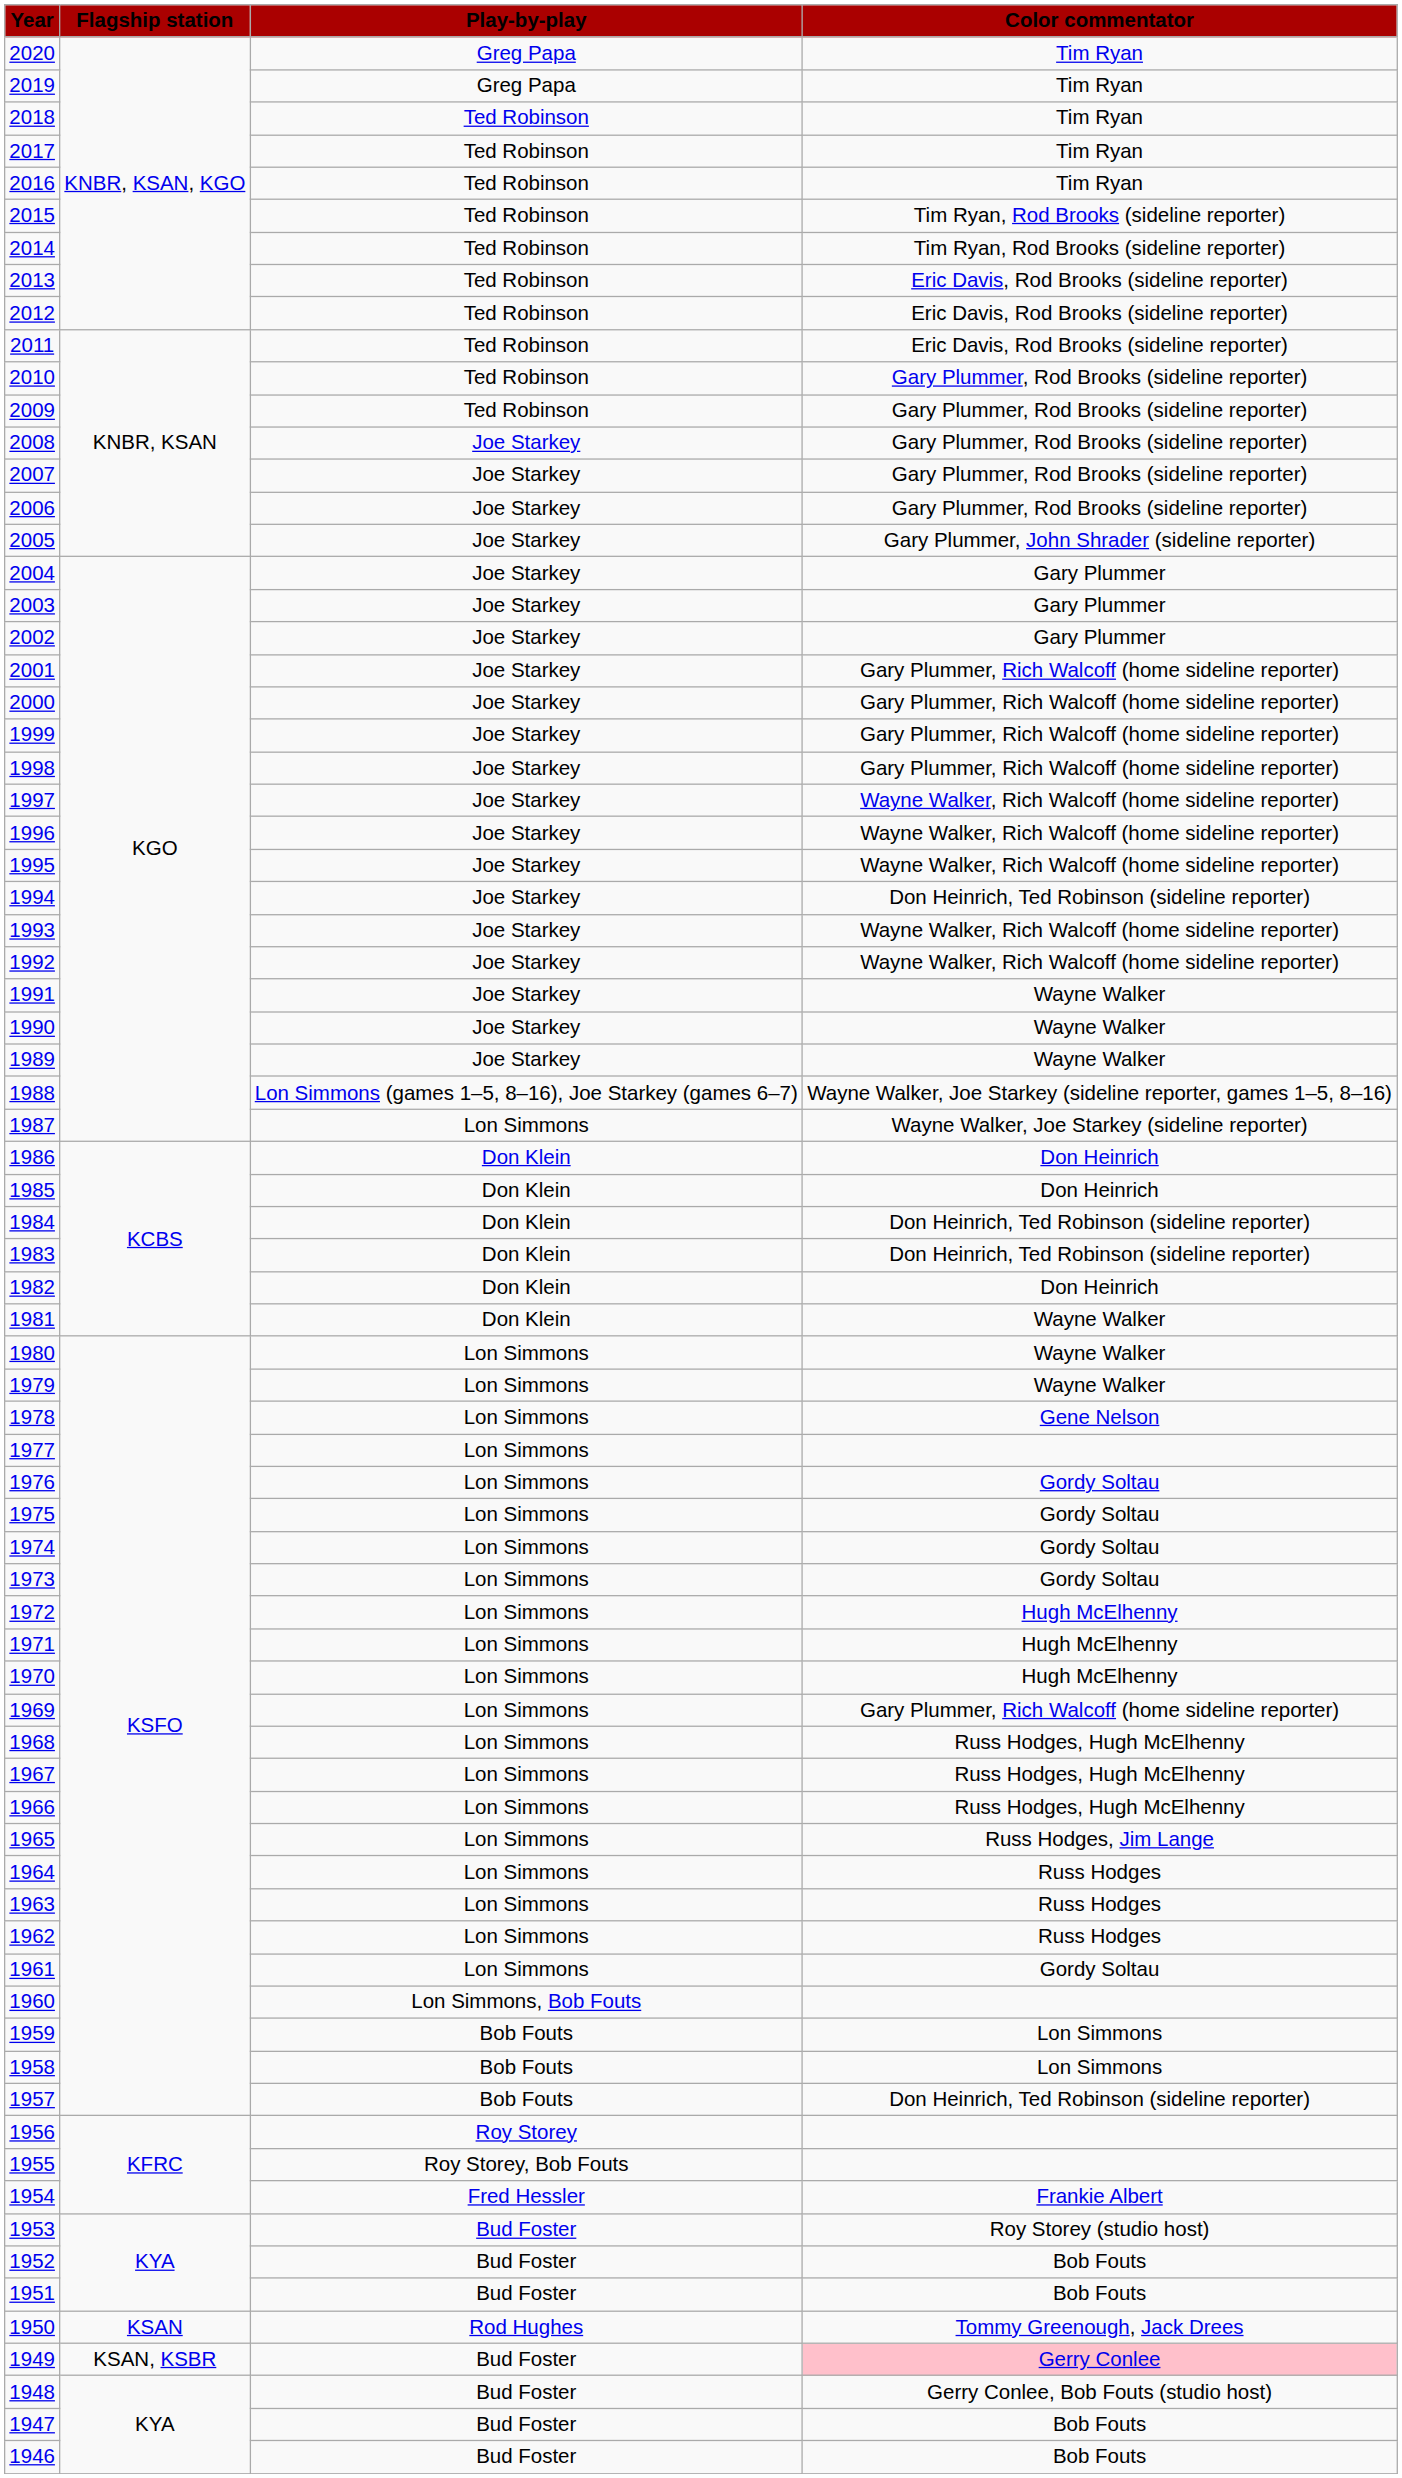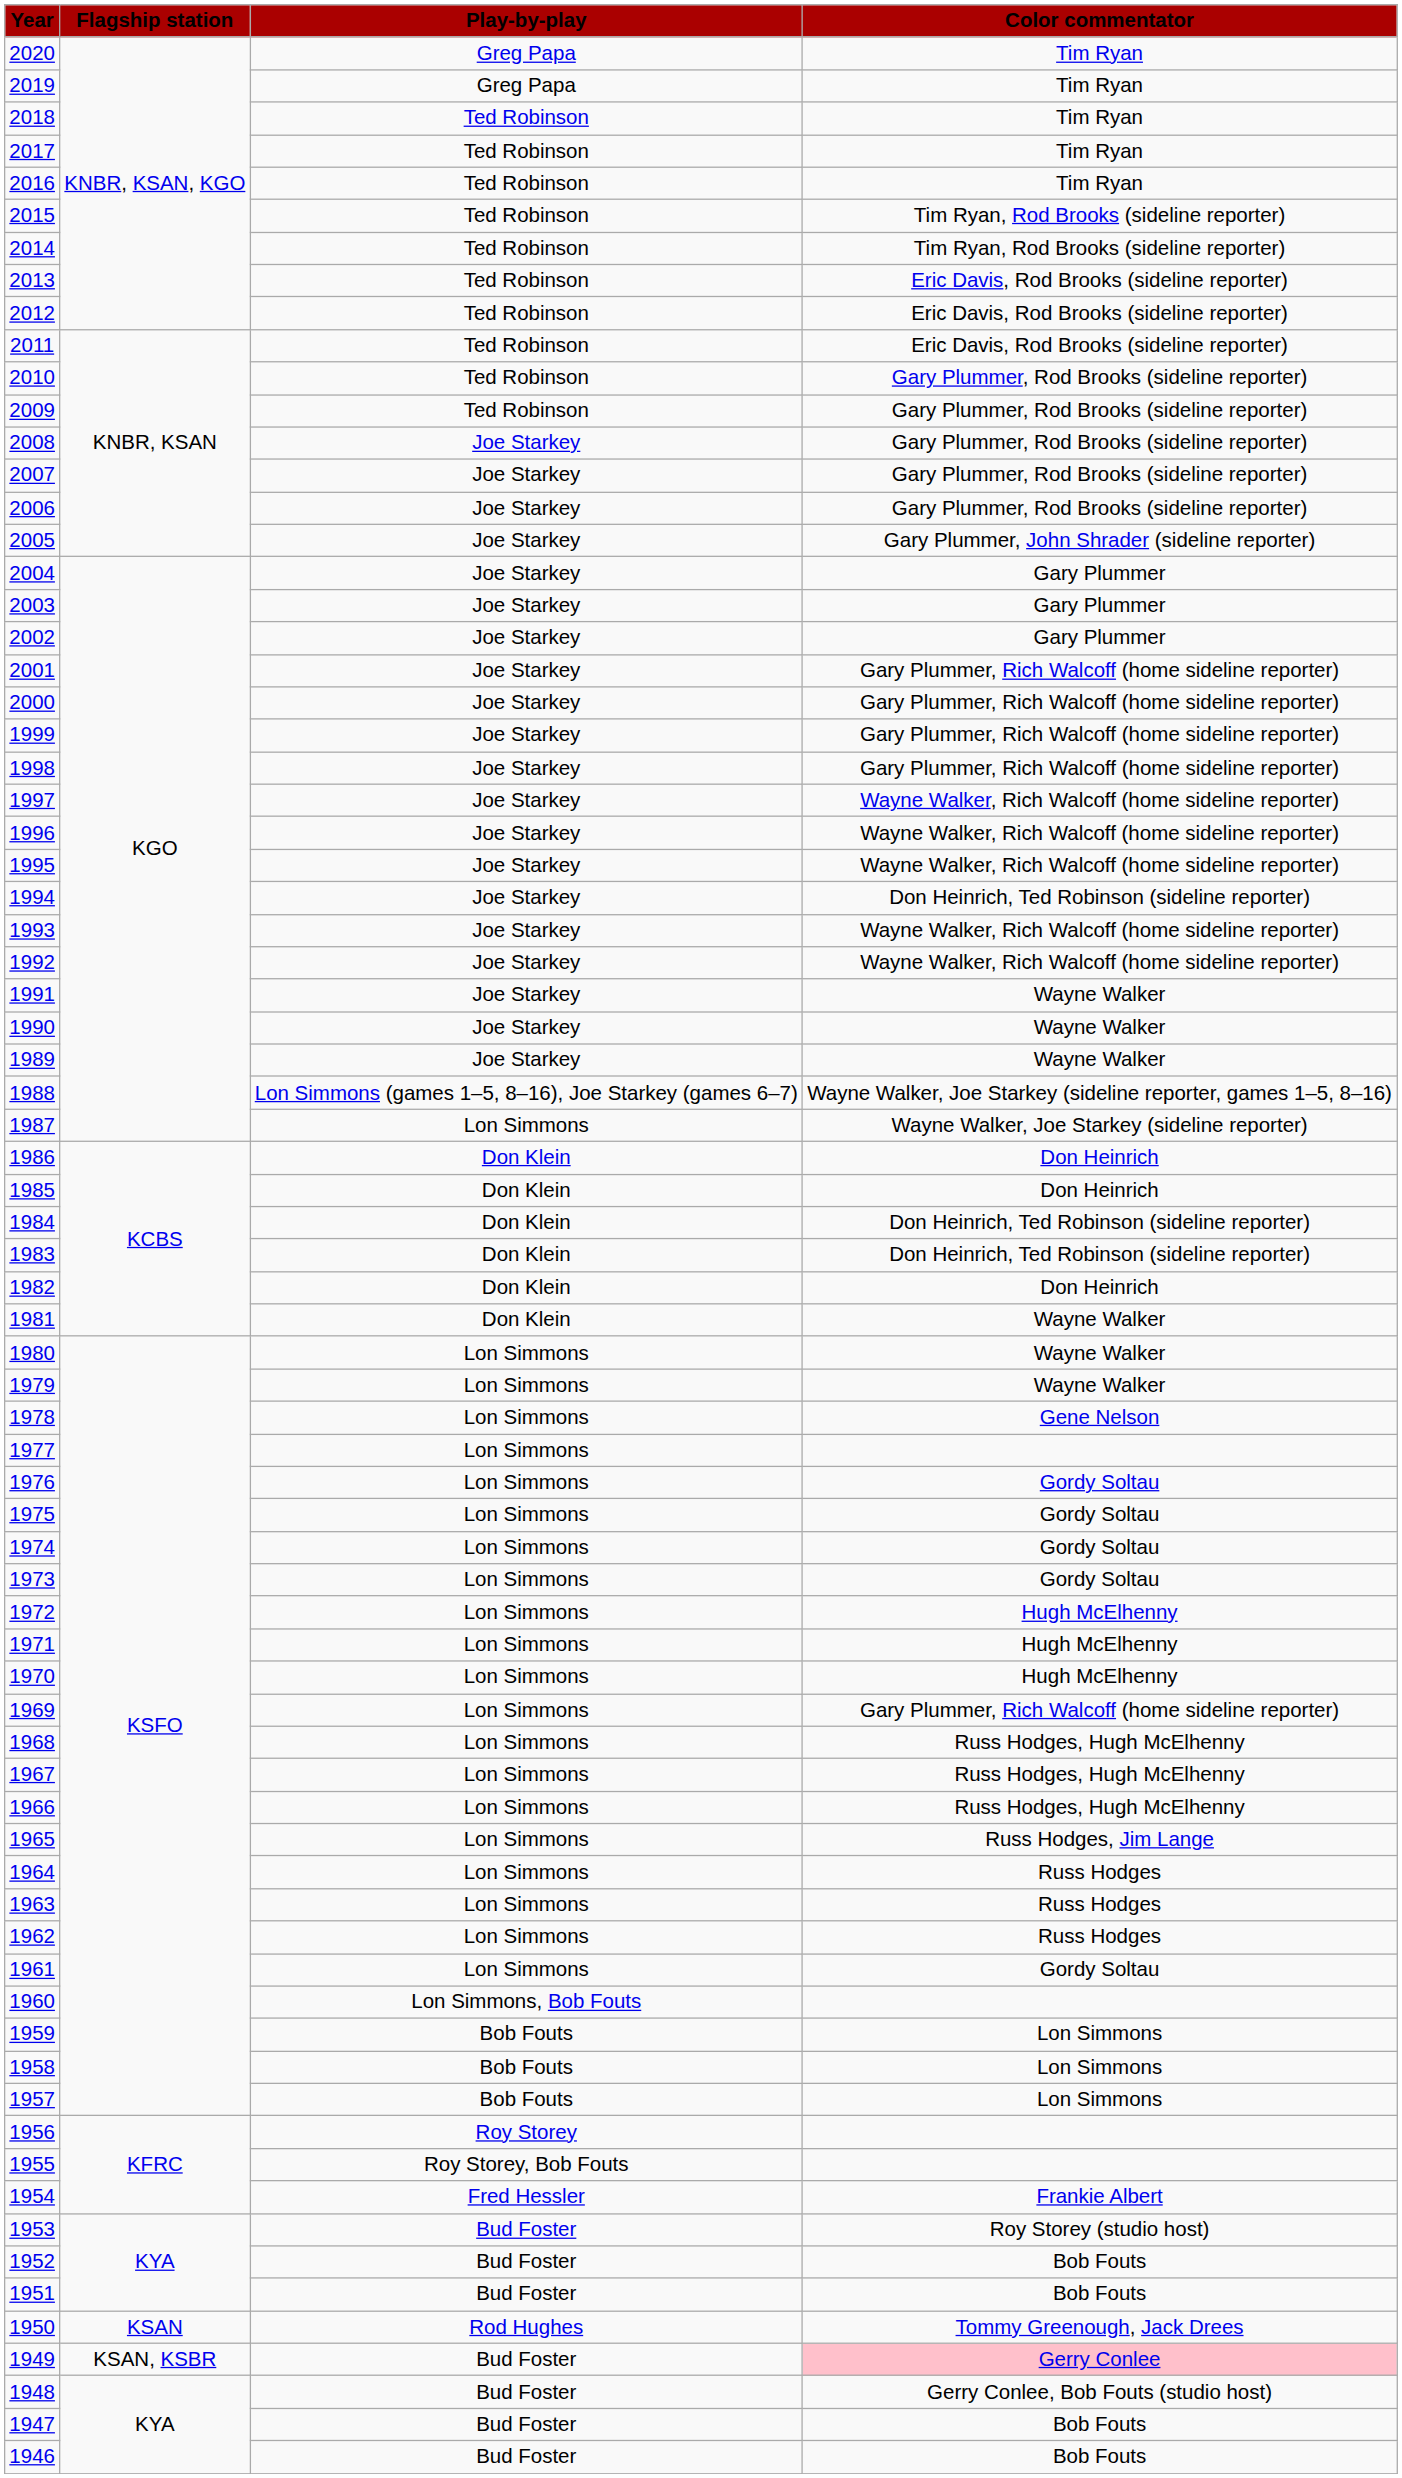 <table class="wikitable" style="text-align: center;">
 <tr>
 <th style="background:#AA0000;"><span>Year</span></th>
 <th style="background:#AA0000;"><span>Flagship station</span></th>
 <th style="background:#AA0000;"><span>Play-by-play</span></th>
 <th style="background:#AA0000;"><span>Color commentator</span></th>
 </tr>
 <tr>
 <td><a href='#'>2020</a></td>
 <td rowspan=9><a href='#'>KNBR</a>, <a href='#'>KSAN</a>, <a href='#'>KGO</a></td>
 <td><a href='#'>Greg Papa</a></td>
 <td><a href='#'>Tim Ryan</a></td>
 </tr>
 <tr>
 <td><a href='#'>2019</a></td>
 <td>Greg Papa</td>
 <td>Tim Ryan</td>
 </tr>
 <tr>
 <td><a href='#'>2018</a></td>
 <td><a href='#'>Ted Robinson</a></td>
 <td>Tim Ryan</td>
 </tr>
 <tr>
 <td><a href='#'>2017</a></td>
 <td>Ted Robinson</td>
 <td>Tim Ryan</td>
 </tr>
 <tr>
 <td><a href='#'>2016</a></td>
 <td>Ted Robinson</td>
 <td>Tim Ryan</td>
 </tr>
 <tr>
 <td><a href='#'>2015</a></td>
 <td>Ted Robinson</td>
 <td>Tim Ryan, <a href='#'>Rod Brooks</a> (sideline reporter)</td>
 </tr>
 <tr>
 <td><a href='#'>2014</a></td>
 <td>Ted Robinson</td>
 <td>Tim Ryan, Rod Brooks (sideline reporter)</td>
 </tr>
 <tr>
 <td><a href='#'>2013</a></td>
 <td>Ted Robinson</td>
 <td><a href='#'>Eric Davis</a>, Rod Brooks (sideline reporter)</td>
 </tr>
 <tr>
 <td><a href='#'>2012</a></td>
 <td>Ted Robinson</td>
 <td>Eric Davis, Rod Brooks (sideline reporter)</td>
 </tr>
 <tr>
 <td><a href='#'>2011</a></td>
 <td rowspan=7>KNBR, KSAN</td>
 <td>Ted Robinson</td>
 <td>Eric Davis, Rod Brooks (sideline reporter)</td>
 </tr>
 <tr>
 <td><a href='#'>2010</a></td>
 <td>Ted Robinson</td>
 <td><a href='#'>Gary Plummer</a>, Rod Brooks (sideline reporter)</td>
 </tr>
 <tr>
 <td><a href='#'>2009</a></td>
 <td>Ted Robinson</td>
 <td>Gary Plummer, Rod Brooks (sideline reporter)</td>
 </tr>
 <tr>
 <td><a href='#'>2008</a></td>
 <td><a href='#'>Joe Starkey</a></td>
 <td>Gary Plummer, Rod Brooks (sideline reporter)</td>
 </tr>
 <tr>
 <td><a href='#'>2007</a></td>
 <td>Joe Starkey</td>
 <td>Gary Plummer, Rod Brooks (sideline reporter)</td>
 </tr>
 <tr>
 <td><a href='#'>2006</a></td>
 <td>Joe Starkey</td>
 <td>Gary Plummer, Rod Brooks (sideline reporter)</td>
 </tr>
 <tr>
 <td><a href='#'>2005</a></td>
 <td>Joe Starkey</td>
 <td>Gary Plummer, <a href='#'>John Shrader</a> (sideline reporter)</td>
 </tr>
 <tr>
 <td><a href='#'>2004</a></td>
 <td rowspan=18>KGO</td>
 <td>Joe Starkey</td>
 <td>Gary Plummer</td>
 </tr>
 <tr>
 <td><a href='#'>2003</a></td>
 <td>Joe Starkey</td>
 <td>Gary Plummer</td>
 </tr>
 <tr>
 <td><a href='#'>2002</a></td>
 <td>Joe Starkey</td>
 <td>Gary Plummer</td>
 </tr>
 <tr>
 <td><a href='#'>2001</a></td>
 <td>Joe Starkey</td>
 <td>Gary Plummer, <a href='#'>Rich Walcoff</a> (home sideline reporter)</td>
 </tr>
 <tr>
 <td><a href='#'>2000</a></td>
 <td>Joe Starkey</td>
 <td>Gary Plummer, Rich Walcoff (home sideline reporter)</td>
 </tr>
 <tr>
 <td><a href='#'>1999</a></td>
 <td>Joe Starkey</td>
 <td>Gary Plummer, Rich Walcoff (home sideline reporter)</td>
 </tr>
 <tr>
 <td><a href='#'>1998</a></td>
 <td>Joe Starkey</td>
 <td>Gary Plummer, Rich Walcoff (home sideline reporter)</td>
 </tr>
 <tr>
 <td><a href='#'>1997</a></td>
 <td>Joe Starkey</td>
 <td><a href='#'>Wayne Walker</a>, Rich Walcoff (home sideline reporter)</td>
 </tr>
 <tr>
 <td><a href='#'>1996</a></td>
 <td>Joe Starkey</td>
 <td>Wayne Walker, Rich Walcoff (home sideline reporter)</td>
 </tr>
 <tr>
 <td><a href='#'>1995</a></td>
 <td>Joe Starkey</td>
 <td>Wayne Walker, Rich Walcoff (home sideline reporter)</td>
 </tr>
 <tr>
 <td><a href='#'>1994</a></td>
 <td>Joe Starkey</td>
 <td>Don Heinrich, Ted Robinson (sideline reporter)</td>
 </tr>
 <tr>
 <td><a href='#'>1993</a></td>
 <td>Joe Starkey</td>
 <td>Wayne Walker, Rich Walcoff (home sideline reporter)</td>
 </tr>
 <tr>
 <td><a href='#'>1992</a></td>
 <td>Joe Starkey</td>
 <td>Wayne Walker, Rich Walcoff (home sideline reporter)</td>
 </tr>
 <tr>
 <td><a href='#'>1991</a></td>
 <td>Joe Starkey</td>
 <td>Wayne Walker</td>
 </tr>
 <tr>
 <td><a href='#'>1990</a></td>
 <td>Joe Starkey</td>
 <td>Wayne Walker</td>
 </tr>
 <tr>
 <td><a href='#'>1989</a></td>
 <td>Joe Starkey</td>
 <td>Wayne Walker</td>
 </tr>
 <tr>
 <td><a href='#'>1988</a></td>
 <td><a href='#'>Lon Simmons</a> (games 1–5, 8–16), Joe Starkey (games 6–7)</td>
 <td>Wayne Walker, Joe Starkey (sideline reporter, games 1–5, 8–16)</td>
 </tr>
 <tr>
 <td><a href='#'>1987</a></td>
 <td>Lon Simmons</td>
 <td>Wayne Walker, Joe Starkey (sideline reporter)</td>
 </tr>
 <tr>
 <td><a href='#'>1986</a></td>
 <td rowspan=6><a href='#'>KCBS</a></td>
 <td><a href='#'>Don Klein</a></td>
 <td><a href='#'>Don Heinrich</a></td>
 </tr>
 <tr>
 <td><a href='#'>1985</a></td>
 <td>Don Klein</td>
 <td>Don Heinrich</td>
 </tr>
 <tr>
 <td><a href='#'>1984</a></td>
 <td>Don Klein</td>
 <td>Don Heinrich, Ted Robinson (sideline reporter)</td>
 </tr>
 <tr>
 <td><a href='#'>1983</a></td>
 <td>Don Klein</td>
 <td>Don Heinrich, Ted Robinson (sideline reporter)</td>
 </tr>
 <tr>
 <td><a href='#'>1982</a></td>
 <td>Don Klein</td>
 <td>Don Heinrich</td>
 </tr>
 <tr>
 <td><a href='#'>1981</a></td>
 <td>Don Klein</td>
 <td>Wayne Walker</td>
 </tr>
 <tr>
 <td><a href='#'>1980</a></td>
 <td rowspan=24><a href='#'>KSFO</a></td>
 <td>Lon Simmons</td>
 <td>Wayne Walker</td>
 </tr>
 <tr>
 <td><a href='#'>1979</a></td>
 <td>Lon Simmons</td>
 <td>Wayne Walker</td>
 </tr>
 <tr>
 <td><a href='#'>1978</a></td>
 <td>Lon Simmons</td>
 <td><a href='#'>Gene Nelson</a></td>
 </tr>
 <tr>
 <td><a href='#'>1977</a></td>
 <td>Lon Simmons</td>
 <td></td>
 </tr>
 <tr>
 <td><a href='#'>1976</a></td>
 <td>Lon Simmons</td>
 <td><a href='#'>Gordy Soltau</a></td>
 </tr>
 <tr>
 <td><a href='#'>1975</a></td>
 <td>Lon Simmons</td>
 <td>Gordy Soltau</td>
 </tr>
 <tr>
 <td><a href='#'>1974</a></td>
 <td>Lon Simmons</td>
 <td>Gordy Soltau</td>
 </tr>
 <tr>
 <td><a href='#'>1973</a></td>
 <td>Lon Simmons</td>
 <td>Gordy Soltau</td>
 </tr>
 <tr>
 <td><a href='#'>1972</a></td>
 <td>Lon Simmons</td>
 <td><a href='#'>Hugh McElhenny</a></td>
 </tr>
 <tr>
 <td><a href='#'>1971</a></td>
 <td>Lon Simmons</td>
 <td>Hugh McElhenny</td>
 </tr>
 <tr>
 <td><a href='#'>1970</a></td>
 <td>Lon Simmons</td>
 <td>Hugh McElhenny</td>
 </tr>
 <tr>
 <td><a href='#'>1969</a></td>
 <td>Lon Simmons</td>
 <td>Gary Plummer, <a href='#'>Rich Walcoff</a> (home sideline reporter)</td>
 </tr>
 <tr>
 <td><a href='#'>1968</a></td>
 <td>Lon Simmons</td>
 <td>Russ Hodges, Hugh McElhenny</td>
 </tr>
 <tr>
 <td><a href='#'>1967</a></td>
 <td>Lon Simmons</td>
 <td>Russ Hodges, Hugh McElhenny</td>
 </tr>
 <tr>
 <td><a href='#'>1966</a></td>
 <td>Lon Simmons</td>
 <td>Russ Hodges, Hugh McElhenny</td>
 </tr>
 <tr>
 <td><a href='#'>1965</a></td>
 <td>Lon Simmons</td>
 <td>Russ Hodges, <a href='#'>Jim Lange</a></td>
 </tr>
 <tr>
 <td><a href='#'>1964</a></td>
 <td>Lon Simmons</td>
 <td>Russ Hodges</td>
 </tr>
 <tr>
 <td><a href='#'>1963</a></td>
 <td>Lon Simmons</td>
 <td>Russ Hodges</td>
 </tr>
 <tr>
 <td><a href='#'>1962</a></td>
 <td>Lon Simmons</td>
 <td>Russ Hodges</td>
 </tr>
 <tr>
 <td><a href='#'>1961</a></td>
 <td>Lon Simmons</td>
 <td>Gordy Soltau</td>
 </tr>
 <tr>
 <td><a href='#'>1960</a></td>
 <td>Lon Simmons, <a href='#'>Bob Fouts</a></td>
 <td></td>
 </tr>
 <tr>
 <td><a href='#'>1959</a></td>
 <td>Bob Fouts</td>
 <td>Lon Simmons</td>
 </tr>
 <tr>
 <td><a href='#'>1958</a></td>
 <td>Bob Fouts</td>
 <td>Lon Simmons</td>
 </tr>
 <tr>
 <td><a href='#'>1957</a></td>
 <td>Bob Fouts</td>
-<td>Don Heinrich, Ted Robinson (sideline reporter)</td>
+<td>Lon Simmons</td>
 </tr>
 <tr>
 <td><a href='#'>1956</a></td>
 <td rowspan=3><a href='#'>KFRC</a></td>
 <td><a href='#'>Roy Storey</a></td>
 <td></td>
 </tr>
 <tr>
 <td><a href='#'>1955</a></td>
 <td>Roy Storey, Bob Fouts</td>
 <td></td>
 </tr>
 <tr>
 <td><a href='#'>1954</a></td>
 <td><a href='#'>Fred Hessler</a></td>
 <td><a href='#'>Frankie Albert</a></td>
 </tr>
 <tr>
 <td><a href='#'>1953</a></td>
 <td rowspan=3><a href='#'>KYA</a></td>
 <td><a href='#'>Bud Foster</a></td>
 <td>Roy Storey (studio host)</td>
 </tr>
 <tr>
 <td><a href='#'>1952</a></td>
 <td>Bud Foster</td>
 <td>Bob Fouts</td>
 </tr>
 <tr>
 <td><a href='#'>1951</a></td>
 <td>Bud Foster</td>
 <td>Bob Fouts</td>
 </tr>
 <tr>
 <td><a href='#'>1950</a></td>
 <td><a href='#'>KSAN</a></td>
 <td><a href='#'>Rod Hughes</a></td>
 <td><a href='#'>Tommy Greenough</a>, <a href='#'>Jack Drees</a></td>
 </tr>
 <tr>
 <td><a href='#'>1949</a></td>
 <td>KSAN, <a href='#'>KSBR</a></td>
 <td>Bud Foster</td>
 <td style="background: pink;"><a href='#'>Gerry Conlee</a></td>
 </tr>
 <tr>
 <td><a href='#'>1948</a></td>
 <td rowspan=3>KYA</td>
 <td>Bud Foster</td>
 <td>Gerry Conlee, Bob Fouts (studio host)</td>
 </tr>
 <tr>
 <td><a href='#'>1947</a></td>
 <td>Bud Foster</td>
 <td>Bob Fouts</td>
 </tr>
 <tr>
 <td><a href='#'>1946</a></td>
 <td>Bud Foster</td>
 <td>Bob Fouts</td>
 </tr>
 </table>
